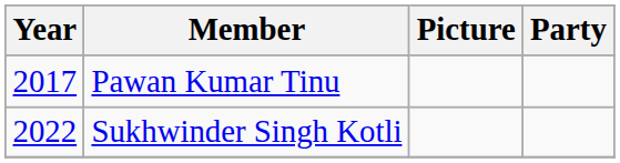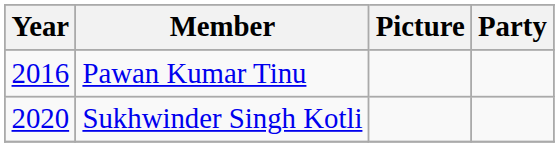 <table class="wikitable sortable">
 <tr>
 <th>Year</th>
 <th>Member</th>
 <th>Picture</th>
 <th colspan="2">Party</th>
 </tr>
 <tr>
-<td><a href='#'>2017</a></td>
+<td><a href='#'>2016</a></td>
 <td rowspan=1><a href='#'>Pawan Kumar Tinu</a></td>
 <td rowspan=1></td>
 <td></td>
 </tr>
 <tr>
-<td><a href='#'>2022</a></td>
+<td><a href='#'>2020</a></td>
 <td rowspan=1><a href='#'>Sukhwinder Singh Kotli</a></td>
 <td rowspan=1></td>
 <td></td>
 </tr>
 <tr>
 </tr>
 </table>
